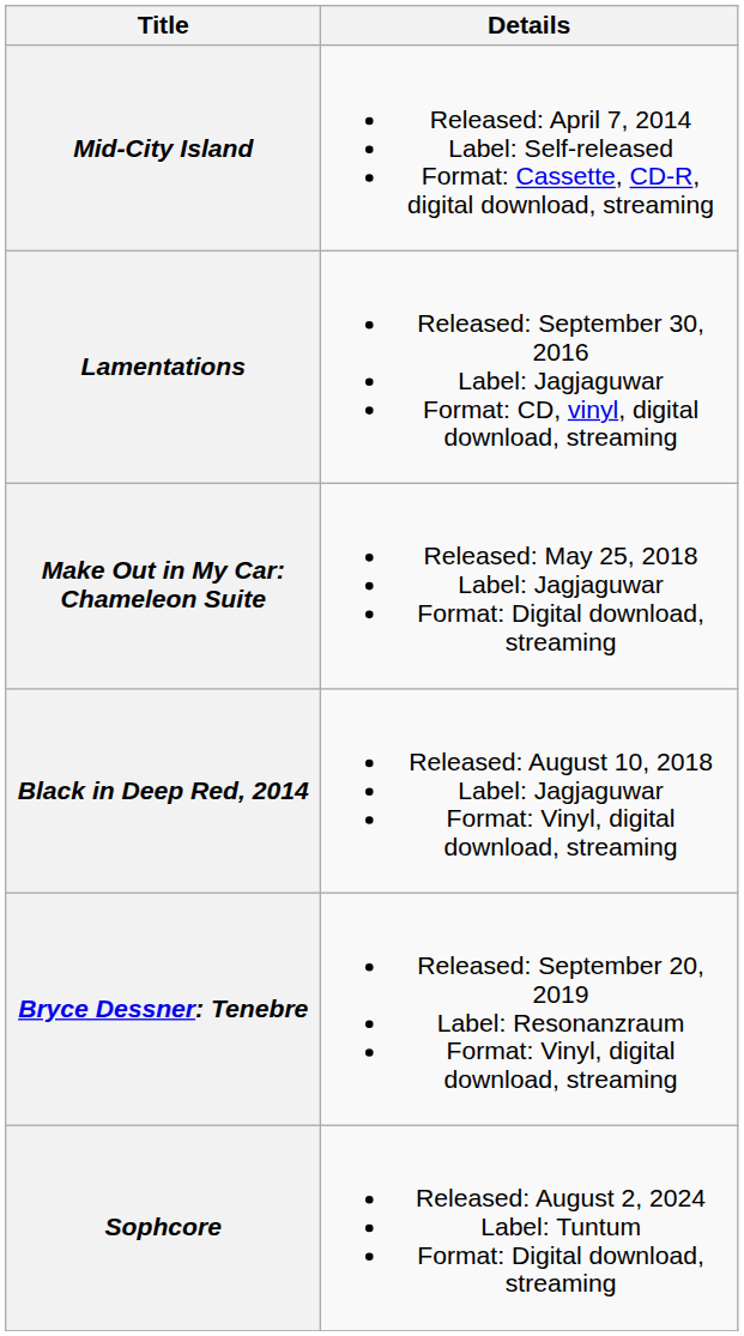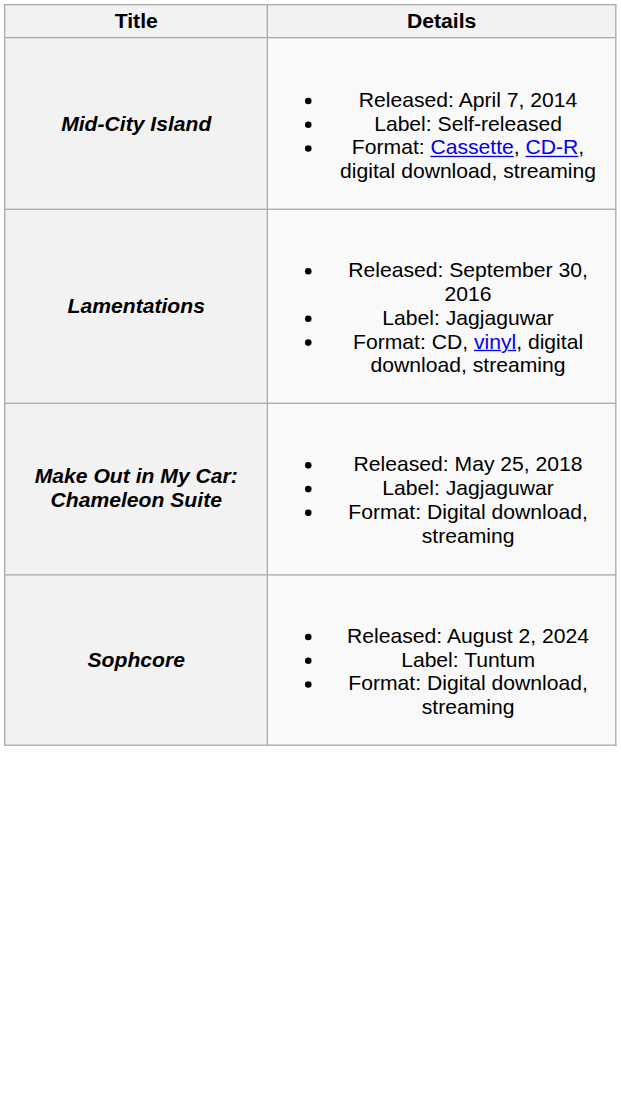 <table class="wikitable plainrowheaders" style="text-align:center;" border="1">
 <tr>
 <th scope="col" style="width:12em;">Title</th>
 <th scope="col" style="width:16em;">Details</th>
 </tr>
 <tr>
 <th scope="row"><em>Mid-City Island</em></th>
 <td><br><ul><li>Released: April 7, 2014</li><li>Label: Self-released</li><li>Format: <a href='#'>Cassette</a>, <a href='#'>CD-R</a>, digital download, streaming</li></ul></td>
 </tr>
 <tr>
 <th scope="row"><em>Lamentations</em></th>
 <td><br><ul><li>Released: September 30, 2016</li><li>Label: Jagjaguwar</li><li>Format: CD, <a href='#'>vinyl</a>, digital download, streaming</li></ul></td>
 </tr>
 <tr>
 <th scope="row"><em>Make Out in My Car: Chameleon Suite</em></th>
 <td><br><ul><li>Released: May 25, 2018</li><li>Label: Jagjaguwar</li><li>Format: Digital download, streaming</li></ul></td>
 </tr>
 <tr>
-<th scope="row"><em>Black in Deep Red, 2014</em></th>
-<td><br><ul><li>Released: August 10, 2018</li><li>Label: Jagjaguwar</li><li>Format: Vinyl, digital download, streaming</li></ul></td>
-</tr>
-<tr>
-<th scope="row"><em><a href='#'>Bryce Dessner</a>: Tenebre</em> </th>
-<td><br><ul><li>Released: September 20, 2019</li><li>Label: Resonanzraum</li><li>Format: Vinyl, digital download, streaming</li></ul></td>
-</tr>
-<tr>
 <th scope="row"><em>Sophcore</em></th>
 <td><br><ul><li>Released: August 2, 2024</li><li>Label: Tuntum</li><li>Format: Digital download, streaming</li></ul></td>
 </tr>
 </table>
